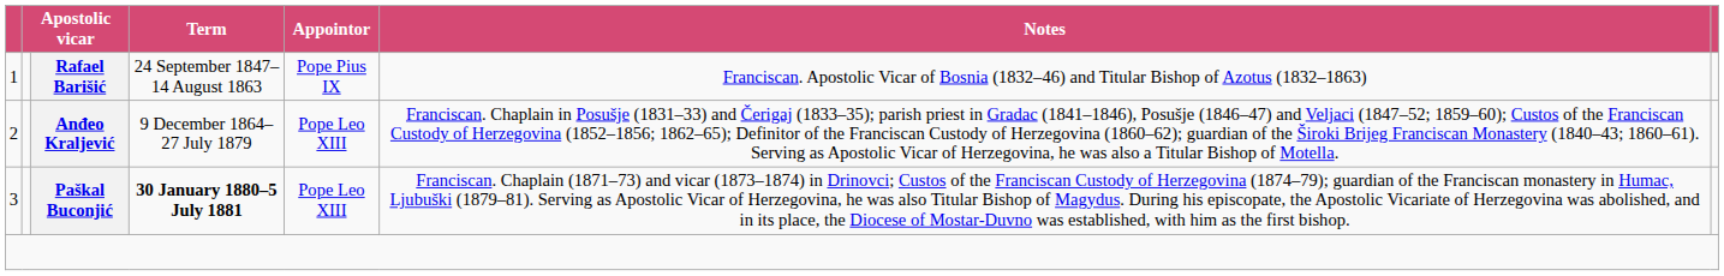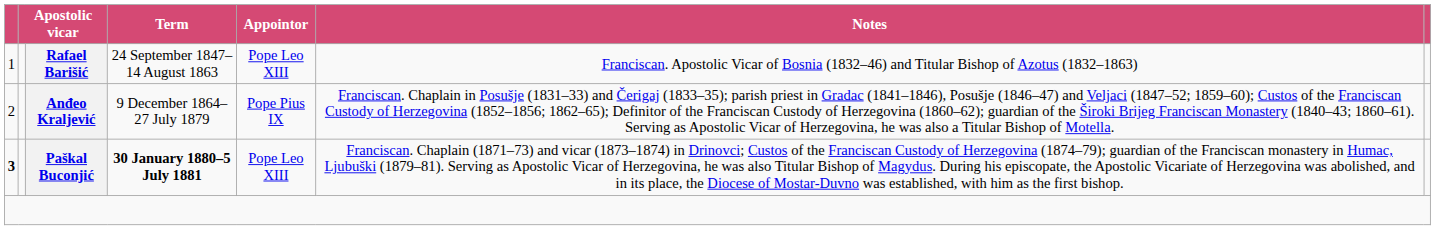 <table class="wikitable" style="text-align:center;">
 <tr>
 <th scope=col style="background-color: #d54974; color: white;"></th>
 <th scope=col style="background-color: #d54974; color: white;" colspan="2">Apostolic vicar</th>
 <th scope=col style="background-color: #d54974; color: white;">Term</th>
 <th scope=col style="background-color: #d54974; color: white;">Appointor</th>
 <th scope=col style="background-color: #d54974; color: white;">Notes</th>
 <th scope=col style="background-color: #d54974; color: white;"></th>
 </tr>
 <tr style="height:2em;">
 <td>1</td>
 <td></td>
 <th scope="row"><a href='#'>Rafael Barišić</a></th>
 <td>24 September 1847–14 August 1863</td>
-<td><a href='#'>Pope Pius IX</a></td>
+<td><a href='#'>Pope Leo XIII</a></td>
 <td><a href='#'>Franciscan</a>. Apostolic Vicar of <a href='#'>Bosnia</a> (1832–46) and Titular Bishop of <a href='#'>Azotus</a> (1832–1863)</td>
 <td></td>
 </tr>
 <tr style="height:2em;">
 <td>2</td>
 <td></td>
 <th scope="row"><a href='#'>Anđeo Kraljević</a></th>
 <td>9 December 1864–27 July 1879</td>
-<td><a href='#'>Pope Leo XIII</a></td>
+<td><a href='#'>Pope Pius IX</a></td>
 <td><a href='#'>Franciscan</a>. Chaplain in <a href='#'>Posušje</a> (1831–33) and <a href='#'>Čerigaj</a> (1833–35); parish priest in <a href='#'>Gradac</a> (1841–1846), Posušje (1846–47) and <a href='#'>Veljaci</a> (1847–52; 1859–60); <a href='#'>Custos</a> of the <a href='#'>Franciscan Custody of Herzegovina</a> (1852–1856; 1862–65); Definitor of the Franciscan Custody of Herzegovina (1860–62); guardian of the <a href='#'>Široki Brijeg Franciscan Monastery</a> (1840–43; 1860–61). Serving as Apostolic Vicar of Herzegovina, he was also a Titular Bishop of <a href='#'>Motella</a>.</td>
 <td></td>
 </tr>
 <tr style="height:2em;">
-<td>3</td>
+<td><strong>3</strong></td>
 <td></td>
 <th scope="row"><a href='#'>Paškal Buconjić</a></th>
 <td><strong>30 January 1880–5 July 1881</strong></td>
 <td><a href='#'>Pope Leo XIII</a></td>
 <td><a href='#'>Franciscan</a>. Chaplain (1871–73) and vicar (1873–1874) in <a href='#'>Drinovci</a>; <a href='#'>Custos</a> of the <a href='#'>Franciscan Custody of Herzegovina</a> (1874–79); guardian of the Franciscan monastery in <a href='#'>Humac, Ljubuški</a> (1879–81). Serving as Apostolic Vicar of Herzegovina, he was also Titular Bishop of <a href='#'>Magydus</a>. During his episcopate, the Apostolic Vicariate of Herzegovina was abolished, and in its place, the <a href='#'>Diocese of Mostar-Duvno</a> was established, with him as the first bishop.</td>
 <td></td>
 </tr>
 <tr style="height:2em;">
 </tr>
 </table>
